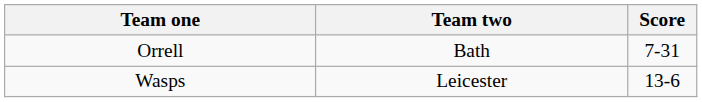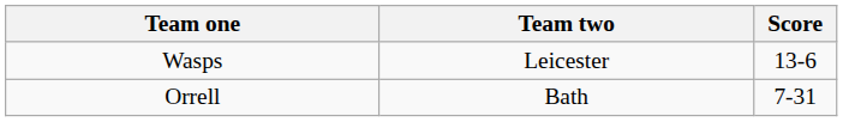 <table class="wikitable" style="text-align: center">
 <tr>
 <th width=250>Team one</th>
 <th width=250>Team two</th>
 <th width=50>Score</th>
 </tr>
 <tr>
+<td>Wasps</td>
+<td>Leicester</td>
+<td>13-6</td>
+</tr>
+<tr>
 <td>Orrell</td>
 <td>Bath</td>
 <td>7-31</td>
 </tr>
-<tr>
-<td>Wasps</td>
-<td>Leicester</td>
-<td>13-6</td>
-</tr>
 </table>
